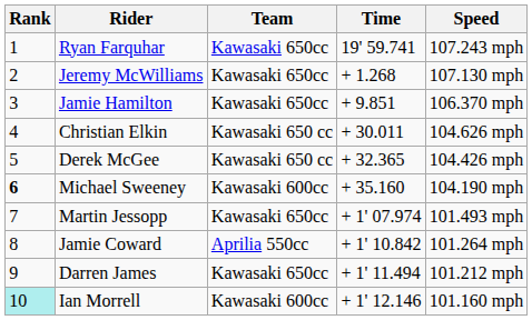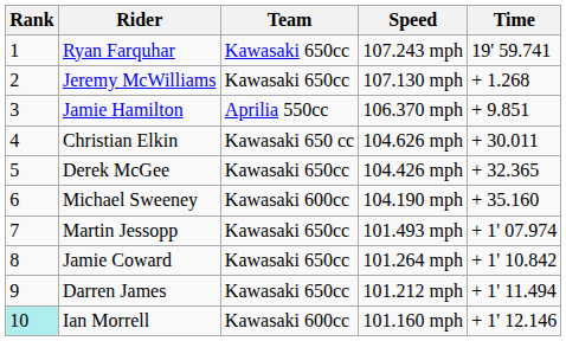 <table class="wikitable">
 <tr style="background:#efefef;">
 <th>Rank</th>
 <th>Rider</th>
 <th>Team</th>
+<th>Speed</th>
 <th>Time</th>
-<th>Speed</th>
 </tr>
 <tr>
 <td>1</td>
 <td> <a href='#'>Ryan Farquhar</a></td>
 <td><a href='#'>Kawasaki</a> 650cc</td>
+<td>107.243 mph</td>
 <td>19' 59.741</td>
-<td>107.243 mph</td>
 </tr>
 <tr>
 <td>2</td>
 <td> <a href='#'>Jeremy McWilliams</a></td>
 <td>Kawasaki 650cc</td>
+<td>107.130 mph</td>
 <td>+ 1.268</td>
-<td>107.130 mph</td>
 </tr>
 <tr>
 <td>3</td>
 <td> <a href='#'>Jamie Hamilton</a></td>
-<td>Kawasaki 650cc</td>
+<td><a href='#'>Aprilia</a> 550cc</td>
+<td>106.370 mph</td>
 <td>+ 9.851</td>
-<td>106.370 mph</td>
 </tr>
 <tr>
 <td>4</td>
 <td> Christian Elkin</td>
 <td>Kawasaki 650 cc</td>
+<td>104.626 mph</td>
 <td>+ 30.011</td>
-<td>104.626 mph</td>
 </tr>
 <tr>
 <td>5</td>
 <td> Derek McGee</td>
-<td>Kawasaki 650 cc</td>
+<td>Kawasaki 650cc</td>
+<td>104.426 mph</td>
 <td>+ 32.365</td>
-<td>104.426 mph</td>
 </tr>
 <tr>
-<td><strong>6</strong></td>
+<td>6</td>
 <td> Michael Sweeney</td>
 <td>Kawasaki 600cc</td>
+<td>104.190 mph</td>
 <td>+ 35.160</td>
-<td>104.190 mph</td>
 </tr>
 <tr>
 <td>7</td>
 <td> Martin Jessopp</td>
 <td>Kawasaki 650cc</td>
+<td>101.493 mph</td>
 <td>+ 1' 07.974</td>
-<td>101.493 mph</td>
 </tr>
 <tr>
 <td>8</td>
 <td> Jamie Coward</td>
-<td><a href='#'>Aprilia</a> 550cc</td>
+<td>Kawasaki 650cc</td>
+<td>101.264 mph</td>
 <td>+ 1' 10.842</td>
-<td>101.264 mph</td>
 </tr>
 <tr>
 <td>9</td>
 <td> Darren James</td>
 <td>Kawasaki 650cc</td>
+<td>101.212 mph</td>
 <td>+ 1' 11.494</td>
-<td>101.212 mph</td>
 </tr>
 <tr>
 <td style="background: paleturquoise;">10</td>
 <td> Ian Morrell</td>
 <td>Kawasaki 600cc</td>
+<td>101.160 mph</td>
 <td>+ 1' 12.146</td>
-<td>101.160 mph</td>
 </tr>
 </table>
